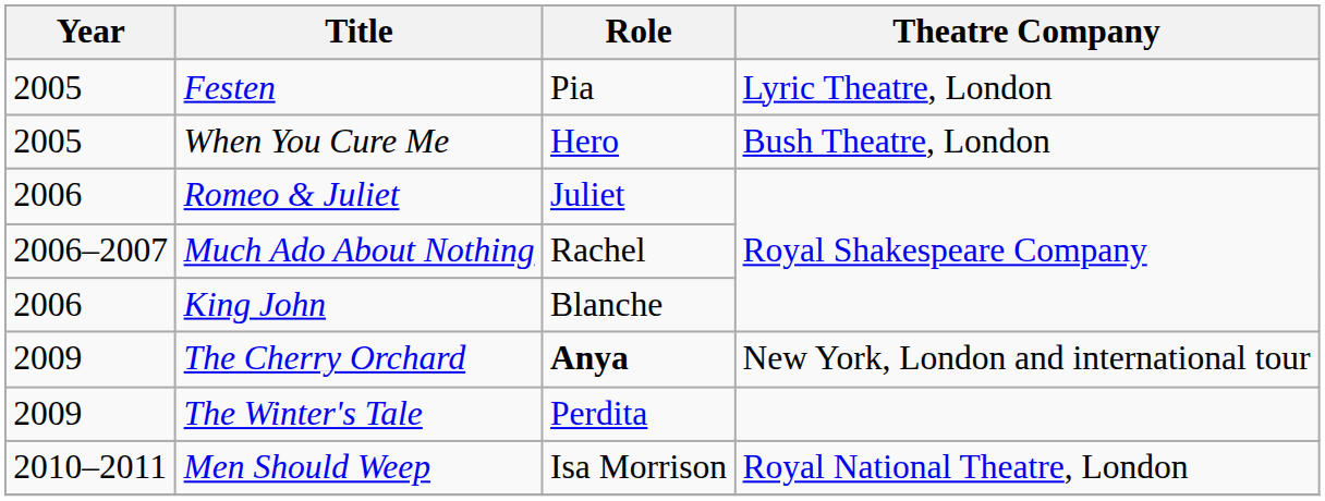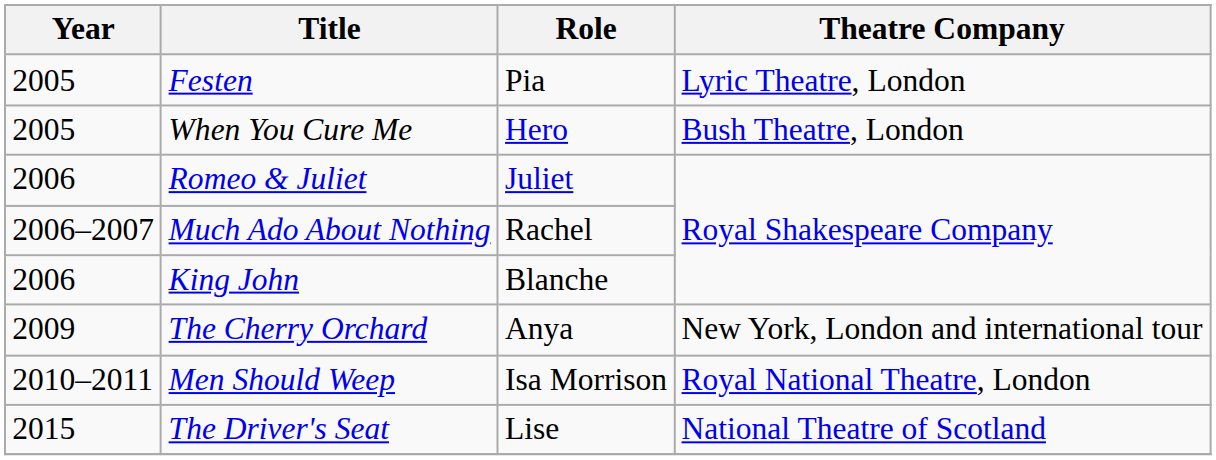 <table class="wikitable sortable">
 <tr>
 <th>Year</th>
 <th>Title</th>
 <th>Role</th>
 <th class="unsortable">Theatre Company</th>
 </tr>
 <tr>
 <td>2005</td>
 <td><em><a href='#'>Festen</a></em></td>
 <td>Pia</td>
 <td><a href='#'>Lyric Theatre</a>, London</td>
 </tr>
 <tr>
 <td>2005</td>
 <td><em>When You Cure Me</em></td>
 <td><a href='#'>Hero</a></td>
 <td><a href='#'>Bush Theatre</a>, London</td>
 </tr>
 <tr>
 <td>2006</td>
 <td><em><a href='#'>Romeo & Juliet</a></em></td>
 <td><a href='#'>Juliet</a></td>
 <td rowspan="3"><a href='#'>Royal Shakespeare Company</a></td>
 </tr>
 <tr>
 <td>2006–2007</td>
 <td><em><a href='#'>Much Ado About Nothing</a></em></td>
 <td>Rachel</td>
 </tr>
 <tr>
 <td>2006</td>
 <td><em><a href='#'>King John</a></em></td>
 <td>Blanche</td>
 </tr>
 <tr>
 <td>2009</td>
 <td><em><a href='#'>The Cherry Orchard</a></em></td>
-<td><strong>Anya</strong></td>
+<td>Anya</td>
 <td>New York, London and international tour </td>
-</tr>
-<tr>
-<td>2009</td>
-<td><em><a href='#'>The Winter's Tale</a></em></td>
-<td><a href='#'>Perdita</a></td>
-<td></td>
 </tr>
 <tr>
 <td>2010–2011</td>
 <td><em><a href='#'>Men Should Weep</a></em></td>
 <td>Isa Morrison</td>
 <td><a href='#'>Royal National Theatre</a>, London </td>
 </tr>
 <tr>
+<td>2015</td>
+<td><em><a href='#'>The Driver's Seat</a></em></td>
+<td>Lise</td>
+<td><a href='#'>National Theatre of Scotland</a></td>
+</tr>
+<tr>
 </tr>
 </table>
